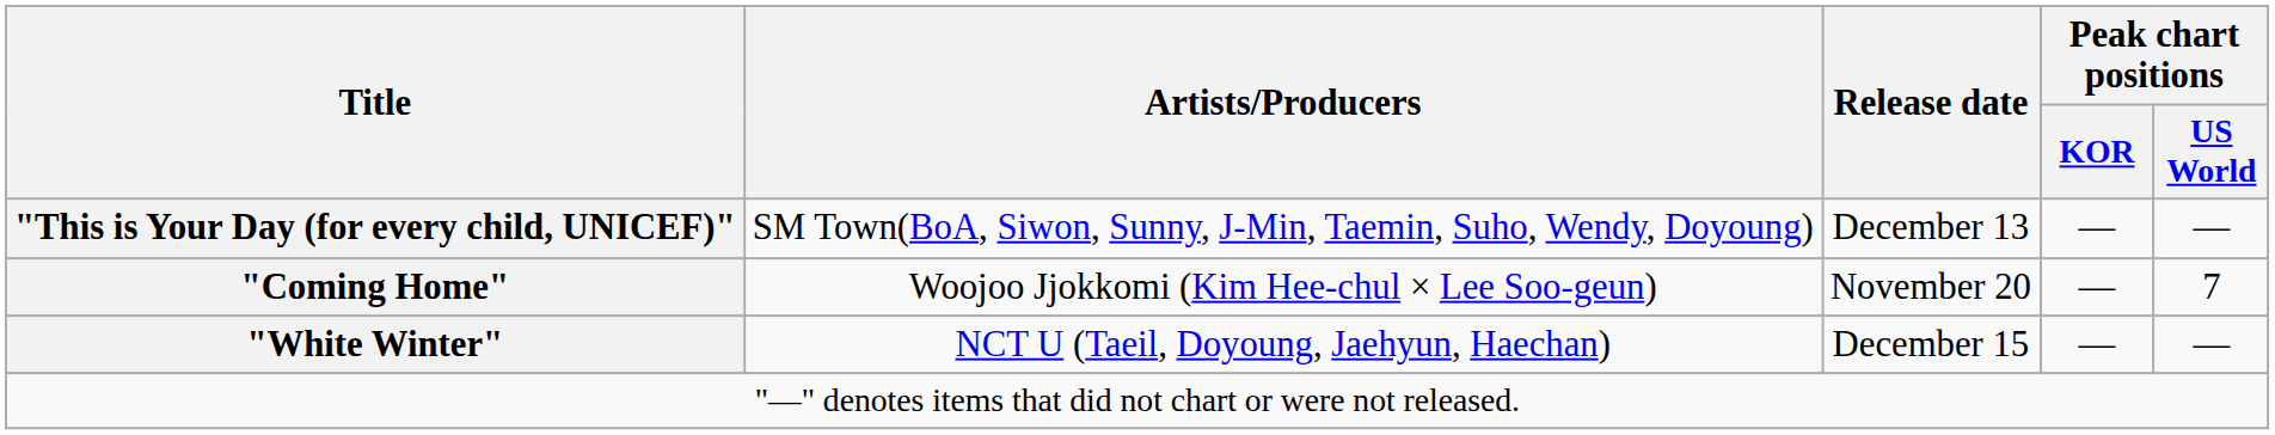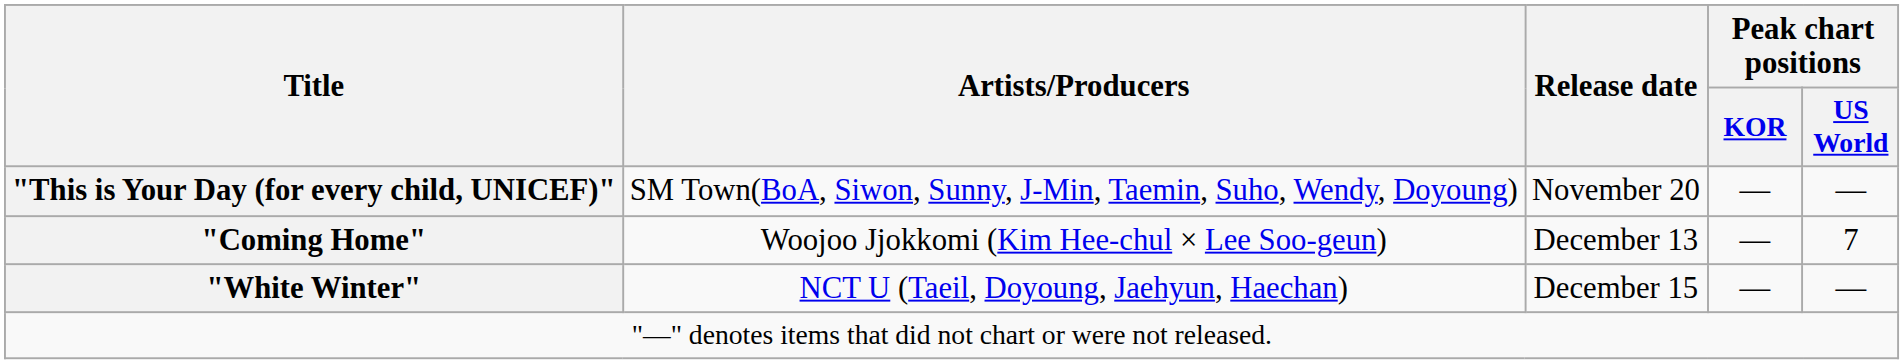 <table class="wikitable plainrowheaders" style="text-align:center;">
 <tr>
 <th rowspan="2">Title</th>
 <th rowspan="2">Artists/Producers</th>
 <th rowspan="2">Release date</th>
 <th colspan="3">Peak chart<br>positions</th>
 </tr>
 <tr>
 <th style="width:3em;font-size:90%;"><a href='#'>KOR</a></th>
 <th style="width:3em;font-size:90%;"><a href='#'>US<br>World</a><br></th>
 </tr>
 <tr>
 <th scope=row>"This is Your Day (for every child, UNICEF)"</th>
 <td>SM Town(<a href='#'>BoA</a>, <a href='#'>Siwon</a>, <a href='#'>Sunny</a>, <a href='#'>J-Min</a>, <a href='#'>Taemin</a>, <a href='#'>Suho</a>, <a href='#'>Wendy</a>, <a href='#'>Doyoung</a>)</td>
-<td>December 13</td>
+<td>November 20</td>
 <td>—</td>
 <td>—</td>
 </tr>
 <tr>
 <th scope=row>"Coming Home"</th>
 <td>Woojoo Jjokkomi (<a href='#'>Kim Hee-chul</a> × <a href='#'>Lee Soo-geun</a>)</td>
-<td>November 20</td>
+<td>December 13</td>
 <td>—</td>
 <td>7</td>
 </tr>
 <tr>
 <th scope=row>"White Winter"</th>
 <td><a href='#'>NCT U</a> (<a href='#'>Taeil</a>, <a href='#'>Doyoung</a>, <a href='#'>Jaehyun</a>, <a href='#'>Haechan</a>)</td>
 <td>December 15</td>
 <td>—</td>
 <td>—</td>
 </tr>
 <tr>
 <td colspan="6" style="font-size:90%;">"—" denotes items that did not chart or were not released.</td>
 </tr>
 </table>
